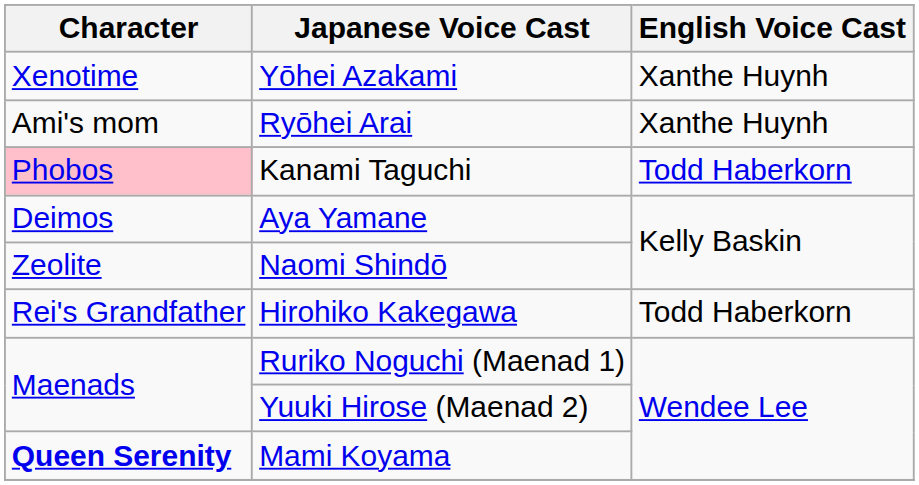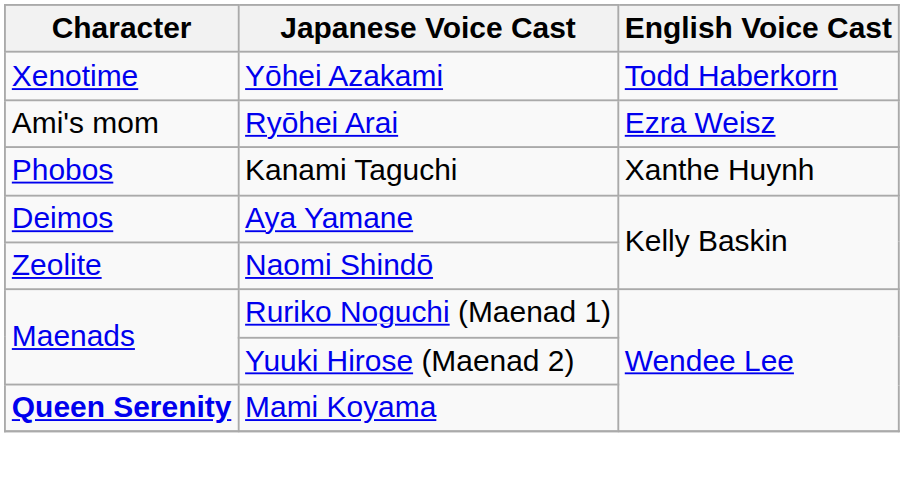 <table class="wikitable">
 <tr>
 <th>Character</th>
 <th>Japanese Voice Cast</th>
 <th>English Voice Cast</th>
 </tr>
 <tr>
 <td><a href='#'>Xenotime</a></td>
 <td><a href='#'>Yōhei Azakami</a></td>
-<td>Xanthe Huynh</td>
+<td><a href='#'>Todd Haberkorn</a></td>
 </tr>
 <tr>
 <td>Ami's mom</td>
 <td><a href='#'>Ryōhei Arai</a></td>
-<td>Xanthe Huynh</td>
+<td><a href='#'>Ezra Weisz</a></td>
 </tr>
 <tr>
-<td style="background: pink;"><a href='#'>Phobos</a></td>
+<td><a href='#'>Phobos</a></td>
 <td>Kanami Taguchi</td>
-<td><a href='#'>Todd Haberkorn</a></td>
+<td>Xanthe Huynh</td>
 </tr>
 <tr>
 <td><a href='#'>Deimos</a></td>
 <td><a href='#'>Aya Yamane</a></td>
 <td rowspan="2">Kelly Baskin</td>
 </tr>
 <tr>
 <td><a href='#'>Zeolite</a></td>
 <td><a href='#'>Naomi Shindō</a></td>
-</tr>
-<tr>
-<td><a href='#'>Rei's Grandfather</a></td>
-<td><a href='#'>Hirohiko Kakegawa</a></td>
-<td>Todd Haberkorn</td>
 </tr>
 <tr>
 <td rowspan=2><a href='#'>Maenads</a></td>
 <td><a href='#'>Ruriko Noguchi</a> (Maenad 1)</td>
 <td rowspan="3"><a href='#'>Wendee Lee</a></td>
 </tr>
 <tr>
 <td><a href='#'>Yuuki Hirose</a> (Maenad 2)</td>
 </tr>
 <tr>
 <td><strong><a href='#'>Queen Serenity</a></strong></td>
 <td><a href='#'>Mami Koyama</a></td>
 </tr>
 <tr>
 </tr>
 </table>
